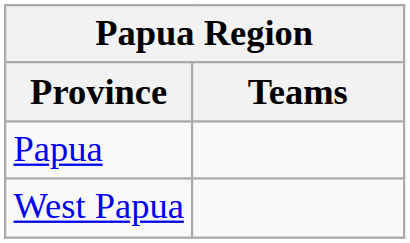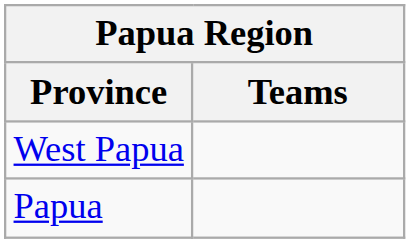 <table class="wikitable sortable">
 <tr>
 <th colspan="2"><strong>Papua Region</strong></th>
 </tr>
 <tr>
 <th style="width:47%;">Province</th>
 <th style="width:53%;">Teams</th>
 </tr>
 <tr>
+<td> <a href='#'>West Papua</a></td>
+<td></td>
+</tr>
+<tr>
 <td> <a href='#'>Papua</a></td>
 <td></td>
 </tr>
-<tr>
-<td> <a href='#'>West Papua</a></td>
-<td></td>
-</tr>
 </table>
